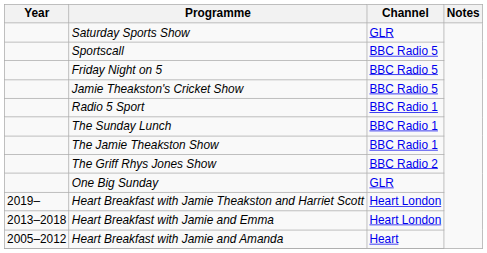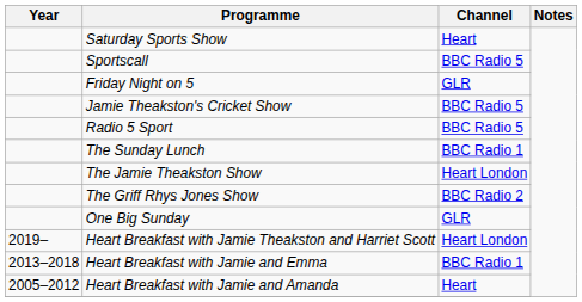 <table class="wikitable sortable">
 <tr>
 <th>Year</th>
 <th>Programme</th>
 <th>Channel</th>
 <th>Notes</th>
 </tr>
 <tr>
 <td></td>
 <td><em>Saturday Sports Show</em></td>
-<td><a href='#'>GLR</a></td>
+<td><a href='#'>Heart</a></td>
 </tr>
 <tr>
 <td></td>
 <td><em>Sportscall</em></td>
 <td><a href='#'>BBC Radio 5</a></td>
 </tr>
 <tr>
 <td></td>
 <td><em>Friday Night on 5</em></td>
-<td><a href='#'>BBC Radio 5</a></td>
+<td><a href='#'>GLR</a></td>
 </tr>
 <tr>
 <td></td>
 <td><em>Jamie Theakston's Cricket Show</em></td>
 <td><a href='#'>BBC Radio 5</a></td>
 </tr>
 <tr>
 <td></td>
 <td><em>Radio 5 Sport</em></td>
-<td><a href='#'>BBC Radio 1</a></td>
+<td><a href='#'>BBC Radio 5</a></td>
 </tr>
 <tr>
 <td></td>
 <td><em>The Sunday Lunch</em></td>
 <td><a href='#'>BBC Radio 1</a></td>
 </tr>
 <tr>
 <td></td>
 <td><em>The Jamie Theakston Show</em></td>
-<td><a href='#'>BBC Radio 1</a></td>
+<td><a href='#'>Heart London</a></td>
 </tr>
 <tr>
 <td></td>
 <td><em>The Griff Rhys Jones Show</em></td>
 <td><a href='#'>BBC Radio 2</a></td>
 </tr>
 <tr>
 <td></td>
 <td><em>One Big Sunday</em></td>
 <td><a href='#'>GLR</a></td>
 </tr>
 <tr>
 <td>2019–</td>
 <td><em>Heart Breakfast with Jamie Theakston and Harriet Scott</em></td>
 <td><a href='#'>Heart London</a></td>
 </tr>
 <tr>
 <td>2013–2018</td>
 <td><em>Heart Breakfast with Jamie and Emma</em></td>
-<td><a href='#'>Heart London</a></td>
+<td><a href='#'>BBC Radio 1</a></td>
 </tr>
 <tr>
 <td>2005–2012</td>
 <td><em>Heart Breakfast with Jamie and Amanda</em></td>
 <td><a href='#'>Heart</a></td>
 </tr>
 <tr>
 </tr>
 </table>
